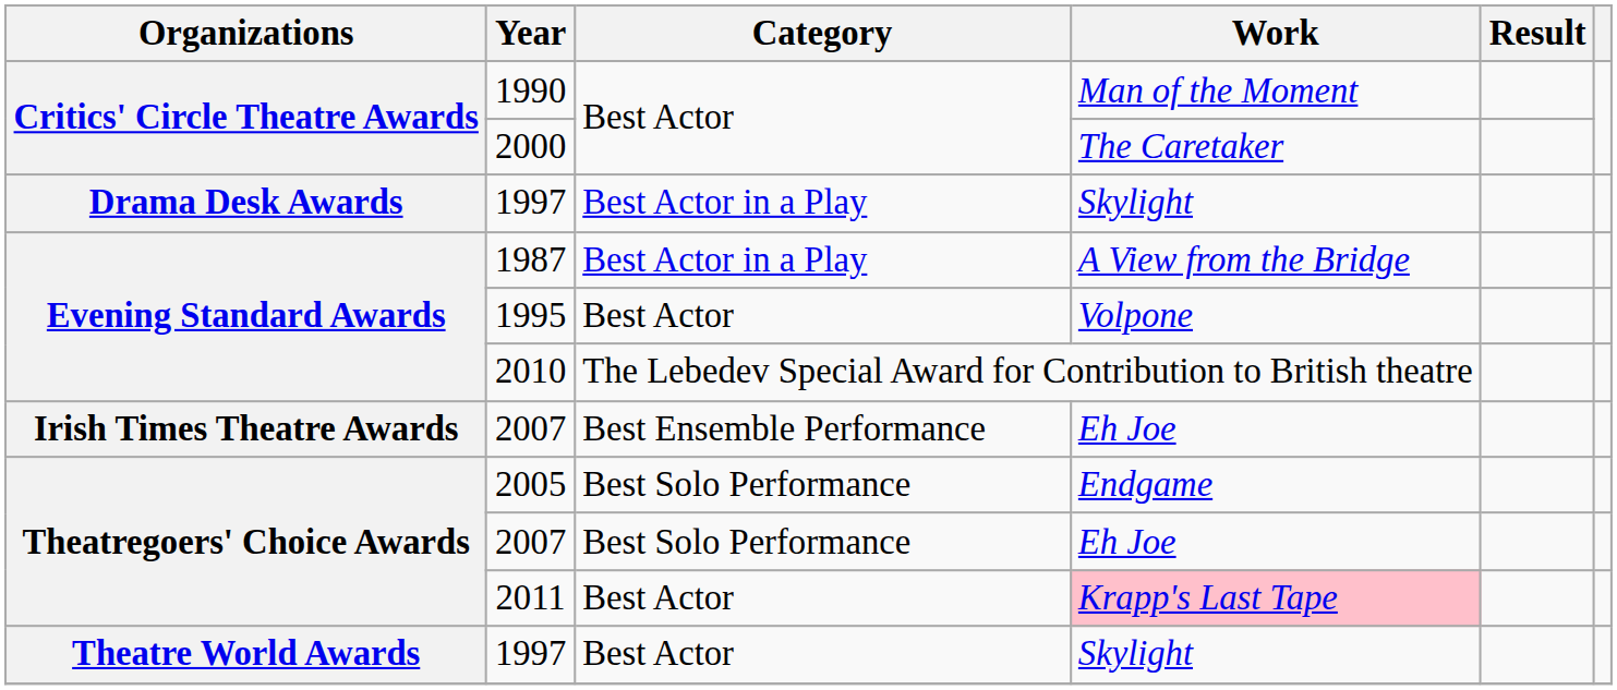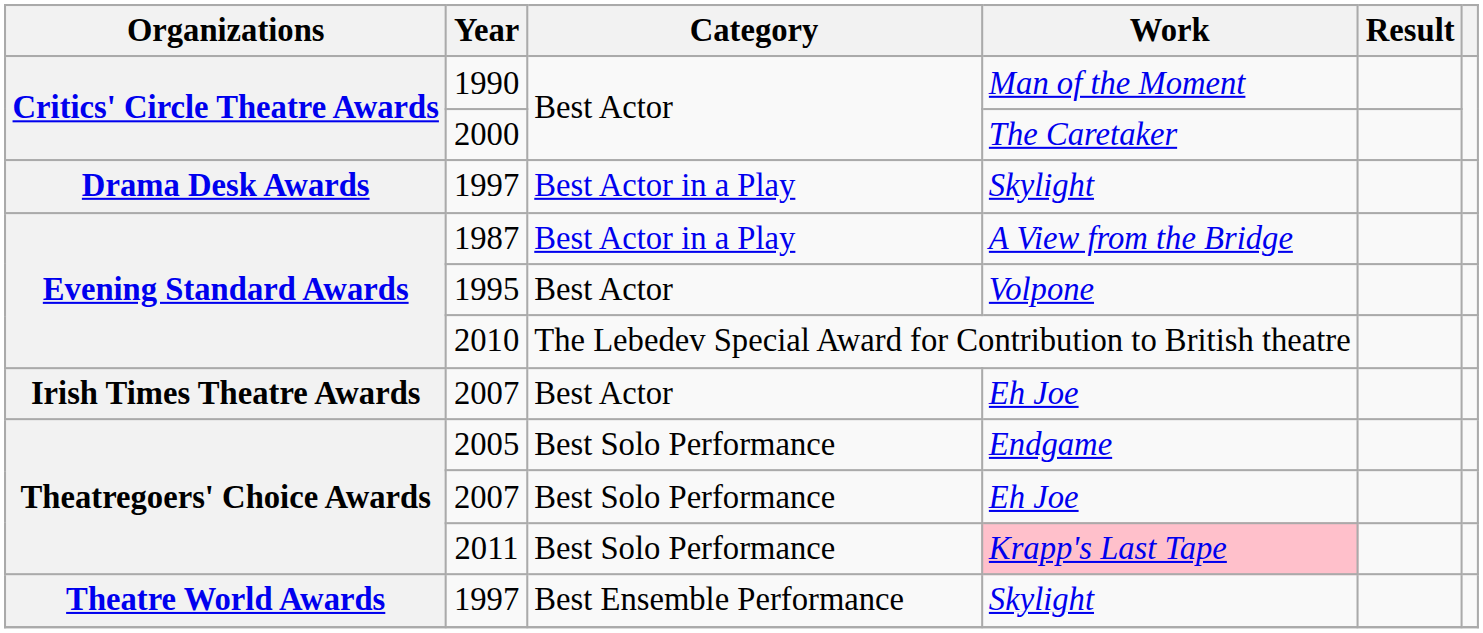 <table class= "wikitable plainrowheaders sortable">
 <tr>
 <th>Organizations</th>
 <th scope="col">Year</th>
 <th scope="col">Category</th>
 <th scope="col">Work</th>
 <th scope="col">Result</th>
 <th scope="col" class="unsortable"></th>
 </tr>
 <tr>
 <th scope="row" rowspan="2"><a href='#'>Critics' Circle Theatre Awards</a></th>
 <td style="text-align:center;">1990</td>
 <td rowspan=2>Best Actor</td>
 <td><em><a href='#'>Man of the Moment</a></em></td>
 <td></td>
 <td rowspan=2></td>
 </tr>
 <tr>
 <td style="text-align:center;">2000</td>
 <td><em><a href='#'>The Caretaker</a></em></td>
 <td></td>
 </tr>
 <tr>
 <th scope="row" rowspan="1"><a href='#'>Drama Desk Awards</a></th>
 <td style="text-align:center;">1997</td>
 <td><a href='#'>Best Actor in a Play</a></td>
 <td><em><a href='#'>Skylight</a></em></td>
 <td></td>
 <td></td>
 </tr>
 <tr>
 <th scope="row" rowspan="3"><a href='#'>Evening Standard Awards</a></th>
 <td style="text-align:center;">1987</td>
 <td><a href='#'>Best Actor in a Play</a></td>
 <td><em><a href='#'>A View from the Bridge</a></em></td>
 <td></td>
 <td></td>
 </tr>
 <tr>
 <td style="text-align:center;">1995</td>
 <td>Best Actor</td>
 <td><em><a href='#'>Volpone</a></em></td>
 <td></td>
 <td></td>
 </tr>
 <tr>
 <td style="text-align:center;">2010</td>
 <td colspan=2>The Lebedev Special Award for Contribution to British theatre</td>
 <td></td>
 <td></td>
 </tr>
 <tr>
 <th scope="row" rowspan="1">Irish Times Theatre Awards</th>
 <td style="text-align:center;">2007</td>
-<td>Best Ensemble Performance</td>
+<td>Best Actor</td>
 <td><em><a href='#'>Eh Joe</a></em></td>
 <td></td>
 <td></td>
 </tr>
 <tr>
 <th scope="row" rowspan="3">Theatregoers' Choice Awards</th>
 <td style="text-align:center;">2005</td>
 <td>Best Solo Performance</td>
 <td><em><a href='#'>Endgame</a></em></td>
 <td></td>
 <td></td>
 </tr>
 <tr>
 <td style="text-align:center;">2007</td>
 <td>Best Solo Performance</td>
 <td><em><a href='#'>Eh Joe</a></em></td>
 <td></td>
 <td></td>
 </tr>
 <tr>
 <td style="text-align:center;">2011</td>
-<td>Best Actor</td>
+<td>Best Solo Performance</td>
 <td style="background: pink;"><em><a href='#'>Krapp's Last Tape</a></em></td>
 <td></td>
 <td></td>
 </tr>
 <tr>
 <th scope="row" rowspan="1"><a href='#'>Theatre World Awards</a></th>
 <td style="text-align:center;">1997</td>
-<td>Best Actor</td>
+<td>Best Ensemble Performance</td>
 <td><em><a href='#'>Skylight</a></em></td>
 <td></td>
 <td></td>
 </tr>
 <tr>
 </tr>
 </table>
